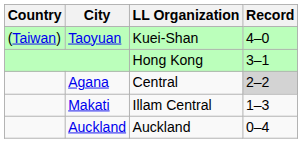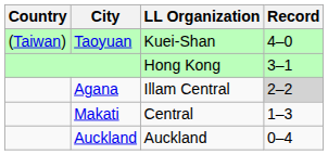 <table class="wikitable">
 <tr>
 <th>Country</th>
 <th>City</th>
 <th>LL Organization</th>
 <th>Record</th>
 </tr>
 <tr bgcolor=#bbffbb>
 <td><strong></strong>  (<a href='#'>Taiwan</a>)</td>
 <td><a href='#'>Taoyuan</a></td>
 <td>Kuei-Shan</td>
 <td>4–0</td>
 </tr>
 <tr bgcolor=#bbffbb>
 <td colspan="2"><strong></strong></td>
 <td>Hong Kong</td>
 <td>3–1</td>
 </tr>
 <tr>
 <td><strong></strong></td>
 <td><a href='#'>Agana</a></td>
-<td>Central</td>
+<td>Illam Central</td>
 <td style="background: lightgrey;">2–2</td>
 </tr>
 <tr>
 <td><strong></strong></td>
 <td><a href='#'>Makati</a></td>
-<td>Illam Central</td>
+<td>Central</td>
 <td>1–3</td>
 </tr>
 <tr>
 <td><strong></strong></td>
 <td><a href='#'>Auckland</a></td>
 <td>Auckland</td>
 <td>0–4</td>
 </tr>
 </table>
